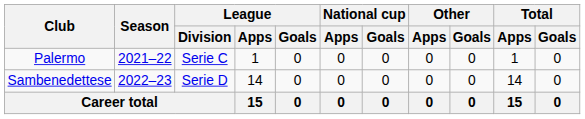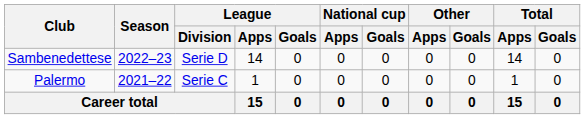 <table class="wikitable" style="text-align: center;">
 <tr>
 <th rowspan="2">Club</th>
 <th rowspan="2">Season</th>
 <th colspan="3">League</th>
 <th colspan="2">National cup</th>
 <th colspan="2">Other</th>
 <th colspan="2">Total</th>
 </tr>
 <tr>
 <th>Division</th>
 <th>Apps</th>
 <th>Goals</th>
 <th>Apps</th>
 <th>Goals</th>
 <th>Apps</th>
 <th>Goals</th>
 <th>Apps</th>
 <th>Goals</th>
 </tr>
 <tr>
+<td><a href='#'>Sambenedettese</a></td>
+<td><a href='#'>2022–23</a></td>
+<td><a href='#'>Serie D</a></td>
+<td>14</td>
+<td>0</td>
+<td>0</td>
+<td>0</td>
+<td>0</td>
+<td>0</td>
+<td>14</td>
+<td>0</td>
+</tr>
+<tr>
 <td><a href='#'>Palermo</a></td>
 <td><a href='#'>2021–22</a></td>
 <td><a href='#'>Serie C</a></td>
 <td>1</td>
 <td>0</td>
 <td>0</td>
 <td>0</td>
 <td>0</td>
 <td>0</td>
 <td>1</td>
-<td>0</td>
-</tr>
-<tr>
-<td><a href='#'>Sambenedettese</a></td>
-<td><a href='#'>2022–23</a></td>
-<td><a href='#'>Serie D</a></td>
-<td>14</td>
-<td>0</td>
-<td>0</td>
-<td>0</td>
-<td>0</td>
-<td>0</td>
-<td>14</td>
 <td>0</td>
 </tr>
 <tr>
 <th colspan="3">Career total</th>
 <th>15</th>
 <th>0</th>
 <th>0</th>
 <th>0</th>
 <th>0</th>
 <th>0</th>
 <th>15</th>
 <th>0</th>
 </tr>
 </table>
